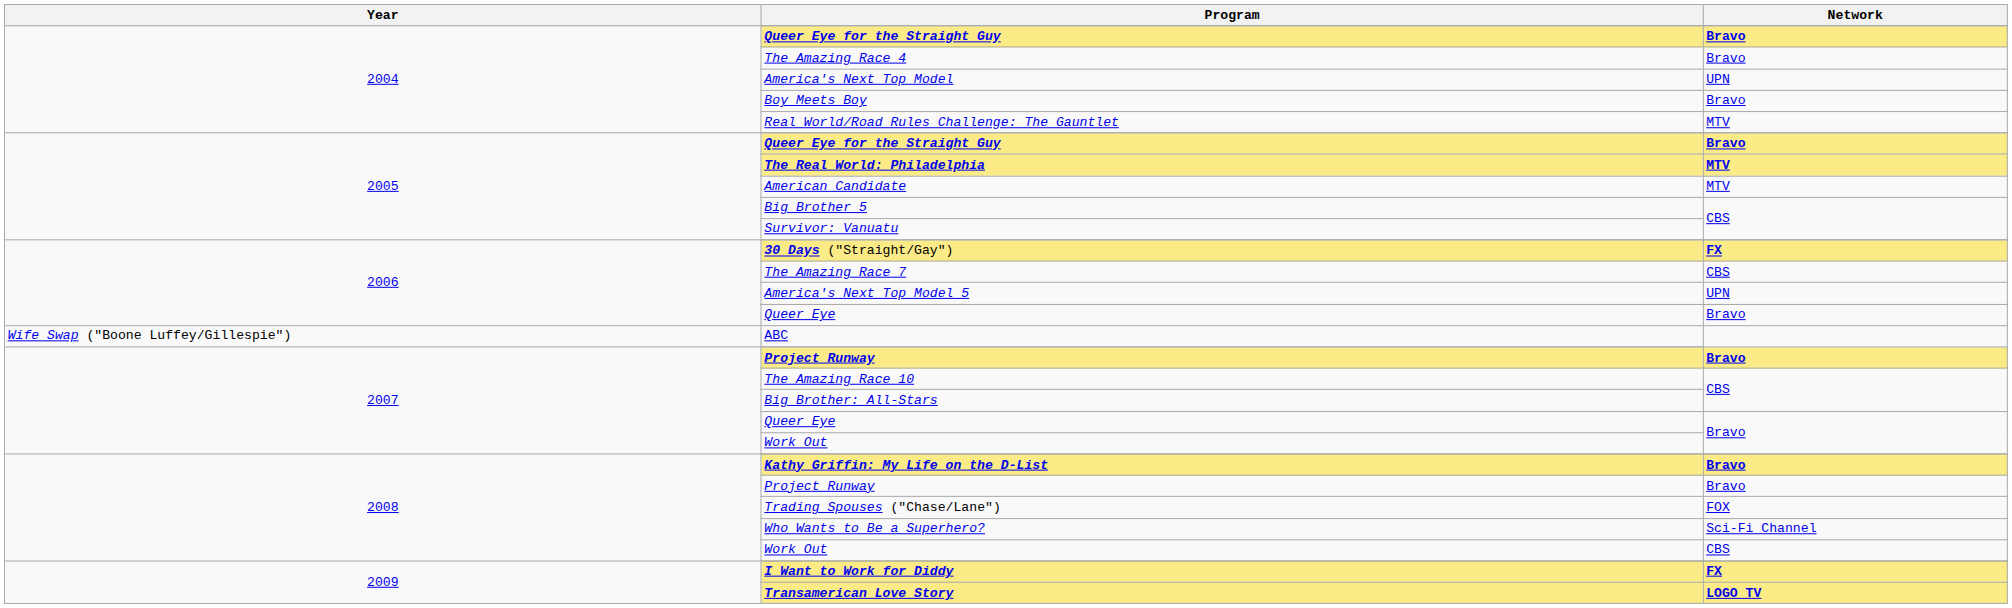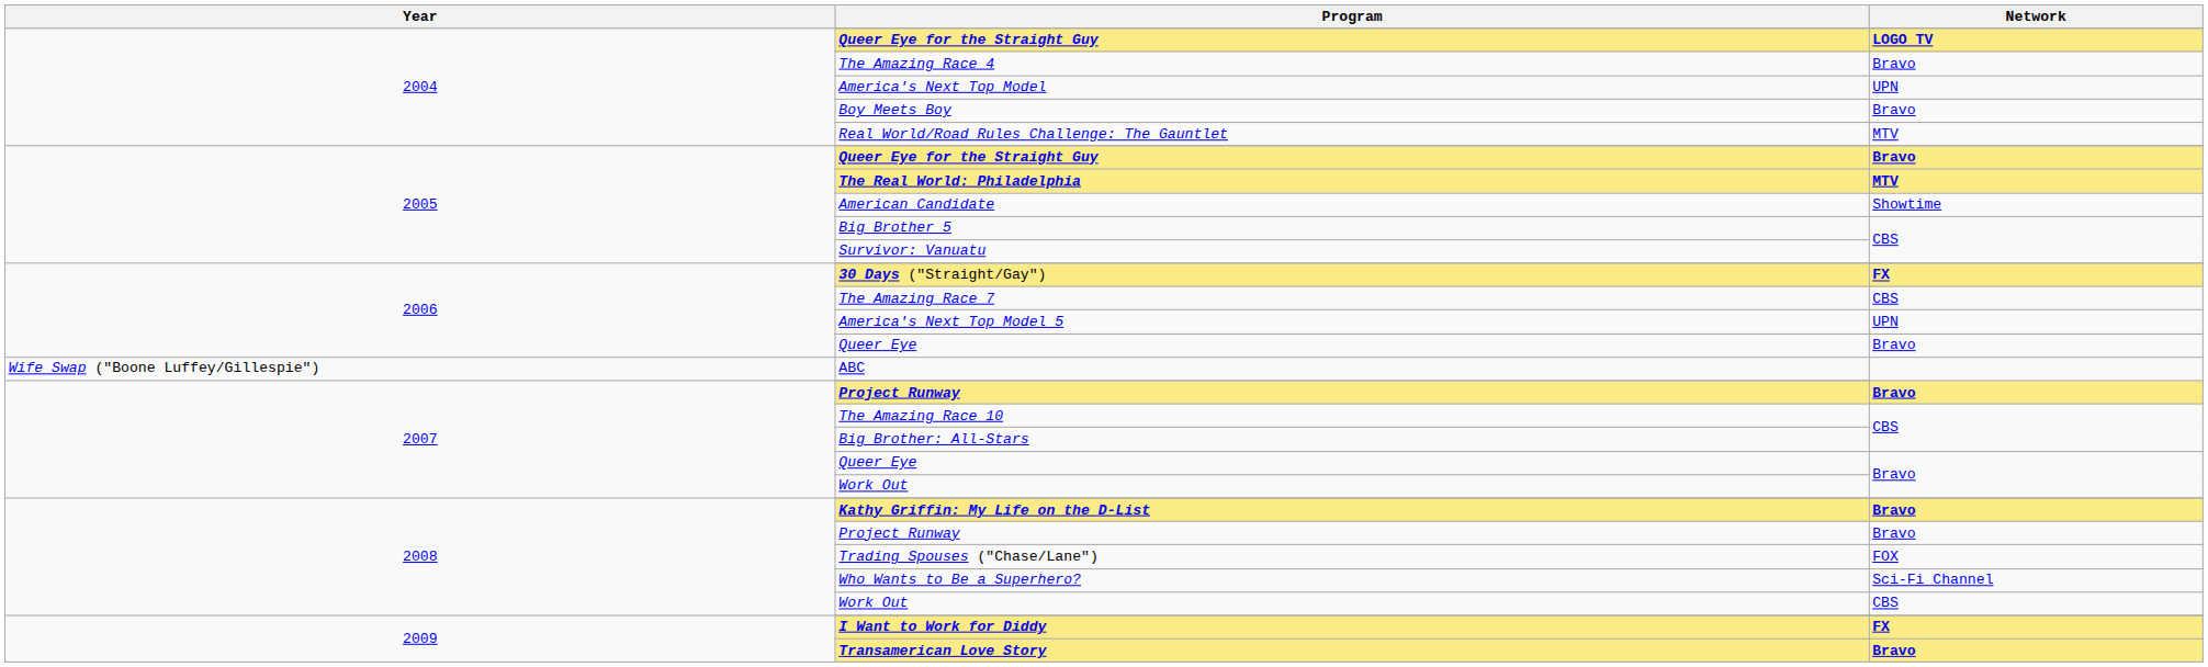 <table class="wikitable" style="width:100%">
 <tr bgcolor="#bebebe">
 <th width=>Year</th>
 <th width="">Program</th>
 <th width="">Network</th>
 </tr>
 <tr>
 <td rowspan=6 style="text-align:center"><a href='#'>2004</a></td>
 </tr>
 <tr style="background:#FAEB86">
 <td><strong><em><a href='#'>Queer Eye for the Straight Guy</a></em></strong></td>
-<td><strong><a href='#'>Bravo</a></strong></td>
+<td><strong><a href='#'>LOGO TV</a></strong></td>
 </tr>
 <tr>
 <td><em><a href='#'>The Amazing Race 4</a></em></td>
 <td><a href='#'>Bravo</a></td>
 </tr>
 <tr>
 <td><em><a href='#'>America's Next Top Model</a></em></td>
 <td><a href='#'>UPN</a></td>
 </tr>
 <tr>
 <td><em><a href='#'>Boy Meets Boy</a></em></td>
 <td><a href='#'>Bravo</a></td>
 </tr>
 <tr>
 <td><em><a href='#'>Real World/Road Rules Challenge: The Gauntlet</a></em></td>
 <td><a href='#'>MTV</a></td>
 </tr>
 <tr>
 <td rowspan=6 style="text-align:center"><a href='#'>2005</a></td>
 </tr>
 <tr style="background:#FAEB86">
 <td><strong><em><a href='#'>Queer Eye for the Straight Guy</a></em></strong></td>
 <td><strong><a href='#'>Bravo</a></strong></td>
 </tr>
 <tr style="background:#FAEB86">
 <td><strong><em><a href='#'>The Real World: Philadelphia</a></em></strong></td>
 <td><strong><a href='#'>MTV</a></strong></td>
 </tr>
 <tr>
 <td><em><a href='#'>American Candidate</a></em></td>
-<td><a href='#'>MTV</a></td>
+<td><a href='#'>Showtime</a></td>
 </tr>
 <tr>
 <td><em><a href='#'>Big Brother 5</a></em></td>
 <td rowspan=2><a href='#'>CBS</a></td>
 </tr>
 <tr>
 <td><em><a href='#'>Survivor: Vanuatu</a></em></td>
 </tr>
 <tr>
 <td rowspan=6 style="text-align:center"><a href='#'>2006</a></td>
 </tr>
 <tr style="background:#FAEB86">
 <td><strong><em><a href='#'>30 Days</a></em></strong> ("Straight/Gay")</td>
 <td><strong><a href='#'>FX</a></strong></td>
 </tr>
 <tr>
 <td><em><a href='#'>The Amazing Race 7</a></em></td>
 <td><a href='#'>CBS</a></td>
 </tr>
 <tr>
 <td><em><a href='#'>America's Next Top Model 5</a></em></td>
 <td><a href='#'>UPN</a></td>
 </tr>
 <tr>
 </tr>
 <tr>
 <td><em><a href='#'>Queer Eye</a></em></td>
 <td><a href='#'>Bravo</a></td>
 </tr>
 <tr>
 <td><em><a href='#'>Wife Swap</a></em> ("Boone Luffey/Gillespie")</td>
 <td><a href='#'>ABC</a></td>
 </tr>
 <tr>
 <td rowspan=6 style="text-align:center"><a href='#'>2007</a></td>
 </tr>
 <tr style="background:#FAEB86">
 <td><strong><em><a href='#'>Project Runway</a></em></strong></td>
 <td><strong><a href='#'>Bravo</a></strong></td>
 </tr>
 <tr>
 <td><em><a href='#'>The Amazing Race 10</a></em></td>
 <td rowspan=2><a href='#'>CBS</a></td>
 </tr>
 <tr>
 <td><em><a href='#'>Big Brother: All-Stars</a></em></td>
 </tr>
 <tr>
 <td><em><a href='#'>Queer Eye</a></em></td>
 <td rowspan=2><a href='#'>Bravo</a></td>
 </tr>
 <tr>
 <td><em><a href='#'>Work Out</a></em></td>
 </tr>
 <tr>
 <td rowspan=6 style="text-align:center"><a href='#'>2008</a></td>
 </tr>
 <tr style="background:#FAEB86">
 <td><strong><em><a href='#'>Kathy Griffin: My Life on the D-List</a></em></strong></td>
 <td><strong><a href='#'>Bravo</a></strong></td>
 </tr>
 <tr>
 <td><em><a href='#'>Project Runway</a></em></td>
 <td><a href='#'>Bravo</a></td>
 </tr>
 <tr>
 <td><em><a href='#'>Trading Spouses</a></em> ("Chase/Lane")</td>
 <td><a href='#'>FOX</a></td>
 </tr>
 <tr>
 <td><em><a href='#'>Who Wants to Be a Superhero?</a></em></td>
 <td><a href='#'>Sci-Fi Channel</a></td>
 </tr>
 <tr>
 <td><em><a href='#'>Work Out</a></em></td>
 <td><a href='#'>CBS</a></td>
 </tr>
 <tr>
 <td rowspan=3 style="text-align:center"><a href='#'>2009</a></td>
 </tr>
 <tr style="background:#FAEB86">
 <td><strong><em><a href='#'>I Want to Work for Diddy</a></em></strong></td>
 <td><strong><a href='#'>FX</a></strong></td>
 </tr>
 <tr style="background:#FAEB86">
 <td><strong><em><a href='#'>Transamerican Love Story</a></em></strong></td>
-<td><strong><a href='#'>LOGO TV</a></strong></td>
+<td><strong><a href='#'>Bravo</a></strong></td>
 </tr>
 </table>
